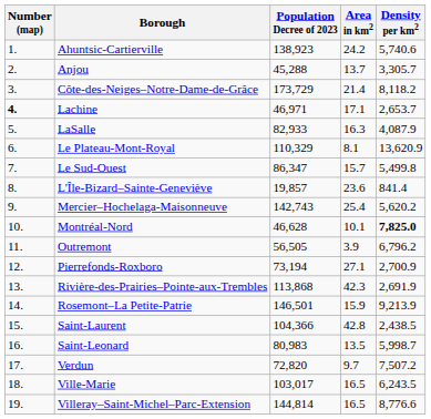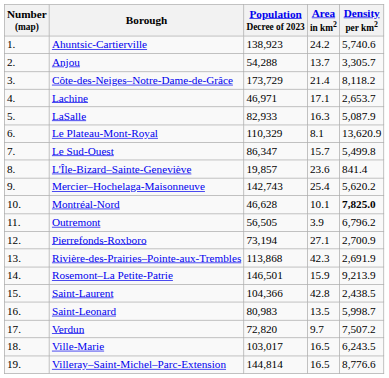 <table class="sortable wikitable" style="float:left;">
 <tr>
 <th>Number<br><small>(map)</small></th>
 <th>Borough</th>
 <th><a href='#'>Population</a> <br><small>Decree of 2023</small></th>
 <th><a href='#'>Area</a> <br><small>in km<sup>2</sup></small></th>
 <th><a href='#'>Density</a> <br><small>per km<sup>2</sup></small></th>
 </tr>
 <tr>
 <td align="left">1.</td>
 <td><a href='#'>Ahuntsic-Cartierville</a></td>
 <td><div>138,923</div></td>
 <td><div>24.2</div></td>
 <td><div>5,740.6</div></td>
 </tr>
 <tr>
 <td align="left">2.</td>
 <td><a href='#'>Anjou</a></td>
-<td><div>45,288</div></td>
+<td><div>54,288</div></td>
 <td><div>13.7</div></td>
 <td><div>3,305.7</div></td>
 </tr>
 <tr>
 <td align="left">3.</td>
 <td><a href='#'>Côte-des-Neiges–Notre-Dame-de-Grâce</a></td>
 <td><div>173,729</div></td>
 <td><div>21.4</div></td>
 <td><div>8,118.2</div></td>
 </tr>
 <tr>
-<td align="left"><strong>4.</strong></td>
+<td align="left">4.</td>
 <td><a href='#'>Lachine</a></td>
 <td><div>46,971</div></td>
 <td><div>17.1</div></td>
 <td><div>2,653.7</div></td>
 </tr>
 <tr>
 <td align="left">5.</td>
 <td><a href='#'>LaSalle</a></td>
 <td><div>82,933</div></td>
 <td><div>16.3</div></td>
-<td><div>4,087.9</div></td>
+<td><div>5,087.9</div></td>
 </tr>
 <tr>
 <td align="left">6.</td>
 <td><a href='#'>Le Plateau-Mont-Royal</a></td>
 <td><div>110,329</div></td>
 <td><div>8.1</div></td>
 <td><div>13,620.9</div></td>
 </tr>
 <tr>
 <td align="left">7.</td>
 <td><a href='#'>Le Sud-Ouest</a></td>
 <td><div>86,347</div></td>
 <td><div>15.7</div></td>
 <td><div>5,499.8</div></td>
 </tr>
 <tr>
 <td align="left">8.</td>
 <td><a href='#'>L'Île-Bizard–Sainte-Geneviève</a></td>
 <td><div>19,857</div></td>
 <td><div>23.6</div></td>
 <td><div>841.4</div></td>
 </tr>
 <tr>
 <td align="left">9.</td>
 <td><a href='#'>Mercier–Hochelaga-Maisonneuve</a></td>
 <td><div>142,743</div></td>
 <td><div>25.4</div></td>
 <td><div>5,620.2</div></td>
 </tr>
 <tr>
 <td align="left">10.</td>
 <td><a href='#'>Montréal-Nord</a></td>
 <td><div>46,628</div></td>
 <td><div>10.1</div></td>
 <td><strong><div>7,825.0</div></strong></td>
 </tr>
 <tr>
 <td align="left">11.</td>
 <td><a href='#'>Outremont</a></td>
 <td><div>56,505</div></td>
 <td><div>3.9</div></td>
 <td><div>6,796.2</div></td>
 </tr>
 <tr>
 <td align="left">12.</td>
 <td><a href='#'>Pierrefonds-Roxboro</a></td>
 <td><div>73,194</div></td>
 <td><div>27.1</div></td>
 <td><div>2,700.9</div></td>
 </tr>
 <tr>
 <td align="left">13.</td>
 <td><a href='#'>Rivière-des-Prairies–Pointe-aux-Trembles</a></td>
 <td><div>113,868</div></td>
 <td><div>42.3</div></td>
 <td><div>2,691.9</div></td>
 </tr>
 <tr>
 <td align="left">14.</td>
 <td><a href='#'>Rosemont–La Petite-Patrie</a></td>
 <td><div>146,501</div></td>
 <td><div>15.9</div></td>
 <td><div>9,213.9</div></td>
 </tr>
 <tr>
 <td align="left">15.</td>
 <td><a href='#'>Saint-Laurent</a></td>
 <td><div>104,366</div></td>
 <td><div>42.8</div></td>
 <td><div>2,438.5</div></td>
 </tr>
 <tr>
 <td align="left">16.</td>
 <td><a href='#'>Saint-Leonard</a></td>
 <td><div>80,983</div></td>
 <td><div>13.5</div></td>
 <td><div>5,998.7</div></td>
 </tr>
 <tr>
 <td align="left">17.</td>
 <td><a href='#'>Verdun</a></td>
 <td><div>72,820</div></td>
 <td><div>9.7</div></td>
 <td><div>7,507.2</div></td>
 </tr>
 <tr>
 <td align="left">18.</td>
 <td><a href='#'>Ville-Marie</a></td>
 <td><div>103,017</div></td>
 <td><div>16.5</div></td>
 <td><div>6,243.5</div></td>
 </tr>
 <tr>
 <td align="left">19.</td>
 <td><a href='#'>Villeray–Saint-Michel–Parc-Extension</a></td>
 <td><div>144,814</div></td>
 <td><div>16.5</div></td>
 <td><div>8,776.6</div></td>
 </tr>
 </table>
